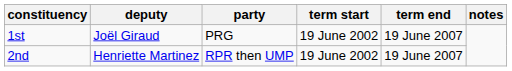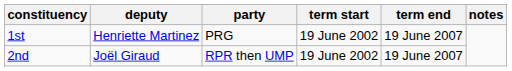 <table class="wikitable">
 <tr>
 <th>constituency</th>
 <th>deputy</th>
 <th>party</th>
 <th>term start</th>
 <th>term end</th>
 <th>notes</th>
 </tr>
 <tr>
 <td><a href='#'>1st</a></td>
-<td><a href='#'>Joël Giraud</a></td>
+<td><a href='#'>Henriette Martinez</a></td>
 <td>PRG</td>
 <td>19 June 2002</td>
 <td>19 June 2007</td>
 </tr>
 <tr>
 <td><a href='#'>2nd</a></td>
-<td><a href='#'>Henriette Martinez</a></td>
+<td><a href='#'>Joël Giraud</a></td>
 <td><a href='#'>RPR</a> then <a href='#'>UMP</a></td>
 <td>19 June 2002</td>
 <td>19 June 2007</td>
 </tr>
 </table>
